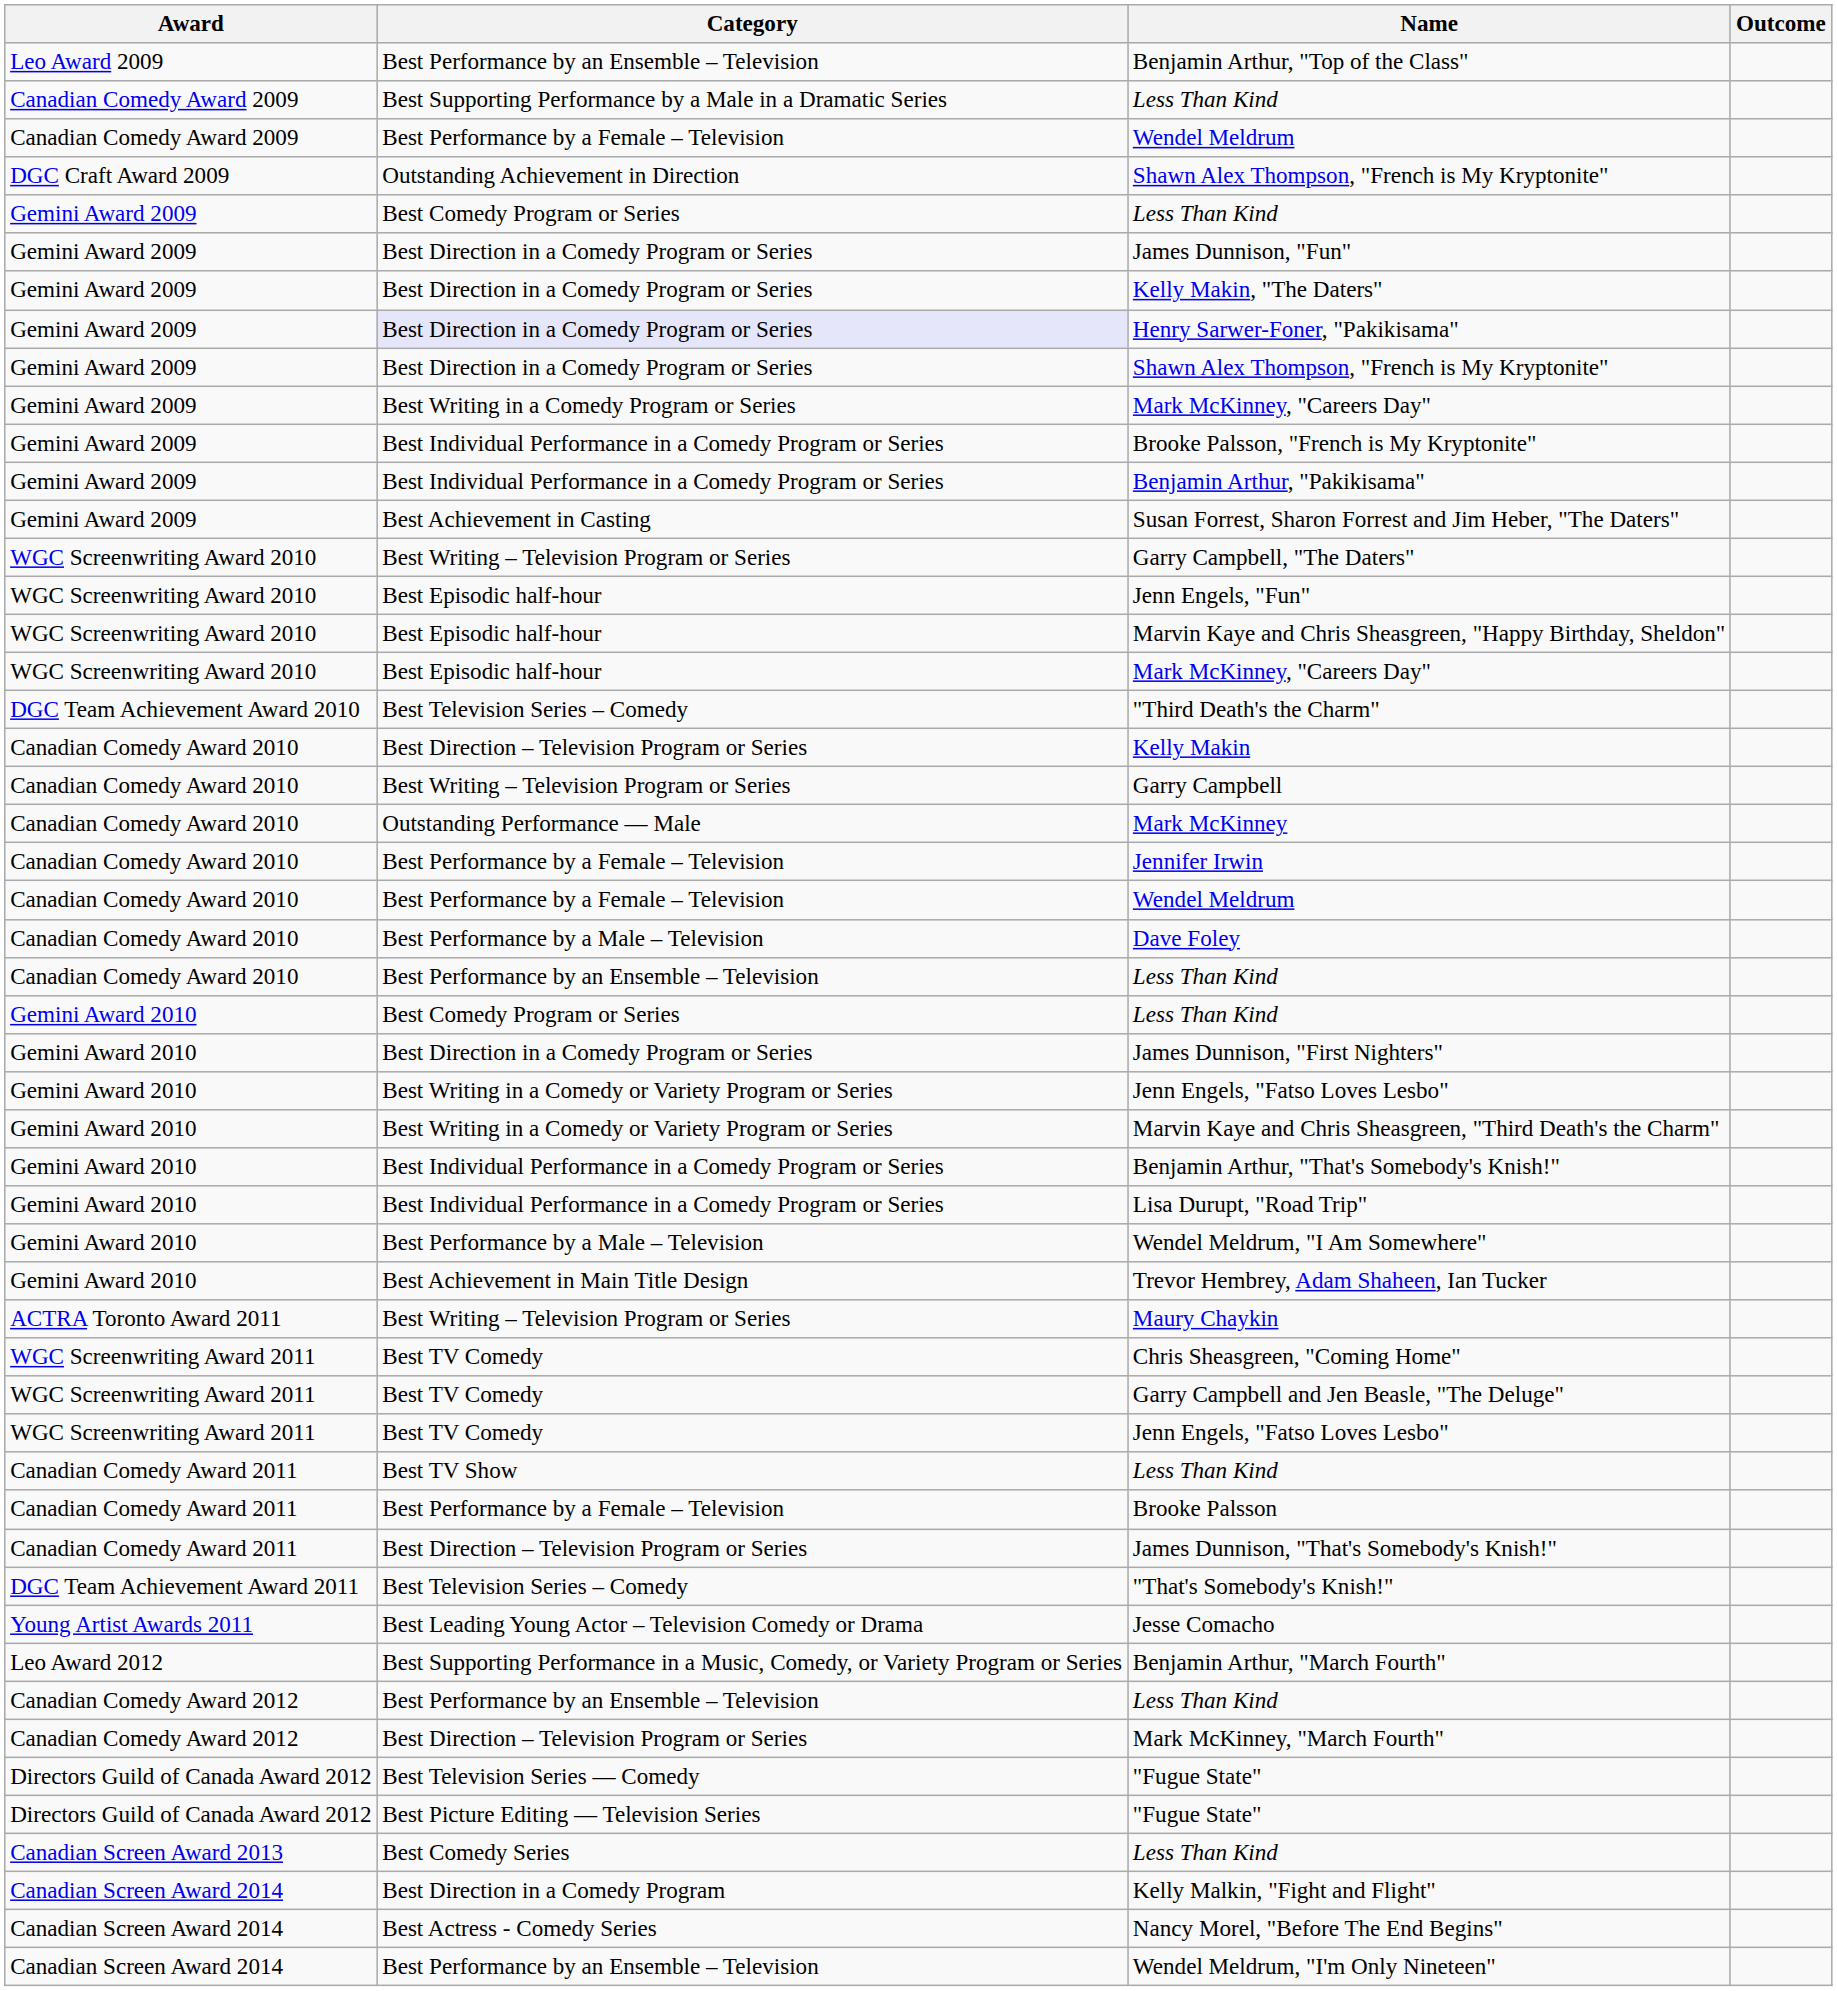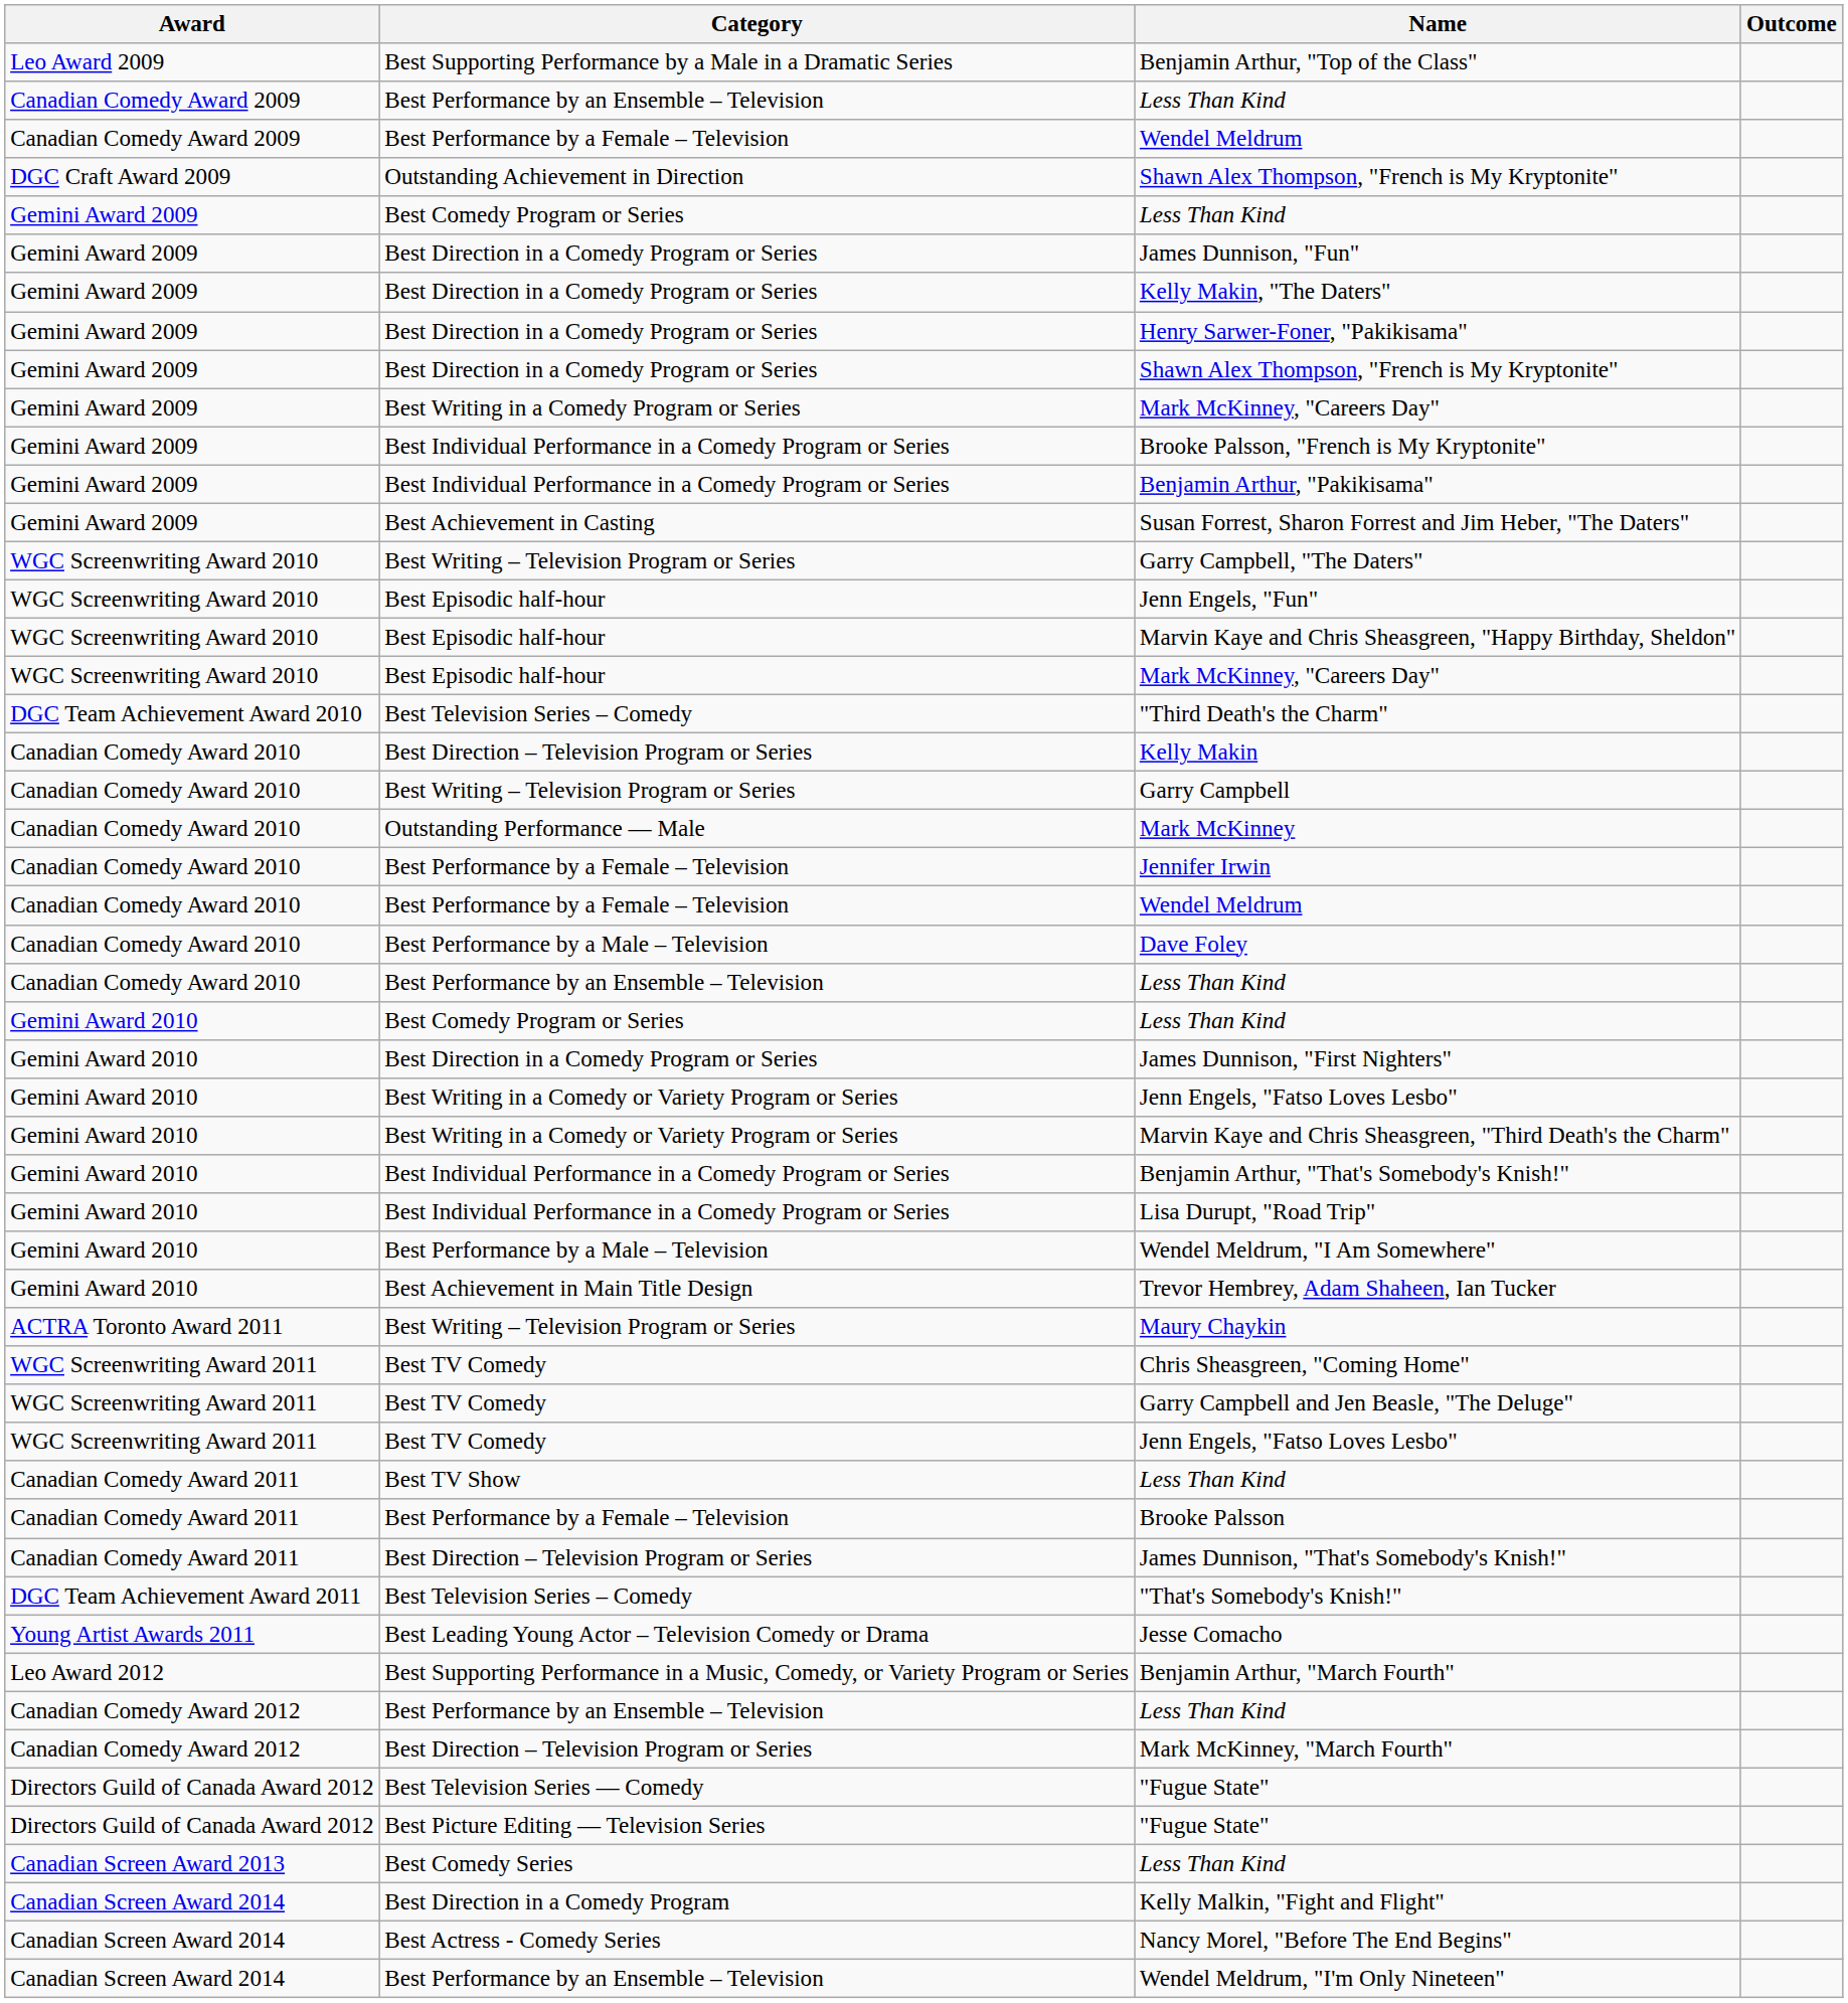 <table class="wikitable sortable" style="font-size: 95%;">
 <tr>
 <th>Award</th>
 <th>Category</th>
 <th>Name</th>
 <th>Outcome</th>
 </tr>
 <tr>
 <td><a href='#'>Leo Award</a> 2009</td>
-<td>Best Performance by an Ensemble – Television</td>
+<td>Best Supporting Performance by a Male in a Dramatic Series</td>
 <td>Benjamin Arthur, "Top of the Class"</td>
 <td></td>
 </tr>
 <tr>
 <td><a href='#'>Canadian Comedy Award</a> 2009</td>
-<td>Best Supporting Performance by a Male in a Dramatic Series</td>
+<td>Best Performance by an Ensemble – Television</td>
 <td><em>Less Than Kind</em></td>
 <td></td>
 </tr>
 <tr>
 <td>Canadian Comedy Award 2009</td>
 <td>Best Performance by a Female – Television</td>
 <td><a href='#'>Wendel Meldrum</a></td>
 <td></td>
 </tr>
 <tr>
 <td><a href='#'>DGC</a> Craft Award 2009</td>
 <td>Outstanding Achievement in Direction</td>
 <td><a href='#'>Shawn Alex Thompson</a>, "French is My Kryptonite"</td>
 <td></td>
 </tr>
 <tr>
 <td><a href='#'>Gemini Award 2009</a></td>
 <td>Best Comedy Program or Series</td>
 <td><em>Less Than Kind</em></td>
 <td></td>
 </tr>
 <tr>
 <td>Gemini Award 2009</td>
 <td>Best Direction in a Comedy Program or Series</td>
 <td>James Dunnison, "Fun"</td>
 <td></td>
 </tr>
 <tr>
 <td>Gemini Award 2009</td>
 <td>Best Direction in a Comedy Program or Series</td>
 <td><a href='#'>Kelly Makin</a>, "The Daters"</td>
 <td></td>
 </tr>
 <tr>
 <td>Gemini Award 2009</td>
-<td style="background: lavender;">Best Direction in a Comedy Program or Series</td>
+<td>Best Direction in a Comedy Program or Series</td>
 <td><a href='#'>Henry Sarwer-Foner</a>, "Pakikisama"</td>
 <td></td>
 </tr>
 <tr>
 <td>Gemini Award 2009</td>
 <td>Best Direction in a Comedy Program or Series</td>
 <td><a href='#'>Shawn Alex Thompson</a>, "French is My Kryptonite"</td>
 <td></td>
 </tr>
 <tr>
 <td>Gemini Award 2009</td>
 <td>Best Writing in a Comedy Program or Series</td>
 <td><a href='#'>Mark McKinney</a>, "Careers Day"</td>
 <td></td>
 </tr>
 <tr>
 <td>Gemini Award 2009</td>
 <td>Best Individual Performance in a Comedy Program or Series</td>
 <td>Brooke Palsson, "French is My Kryptonite"</td>
 <td></td>
 </tr>
 <tr>
 <td>Gemini Award 2009</td>
 <td>Best Individual Performance in a Comedy Program or Series</td>
 <td><a href='#'>Benjamin Arthur</a>, "Pakikisama"</td>
 <td></td>
 </tr>
 <tr>
 <td>Gemini Award 2009</td>
 <td>Best Achievement in Casting</td>
 <td>Susan Forrest, Sharon Forrest and Jim Heber, "The Daters"</td>
 <td></td>
 </tr>
 <tr>
 <td><a href='#'>WGC</a> Screenwriting Award 2010</td>
 <td>Best Writing – Television Program or Series</td>
 <td>Garry Campbell, "The Daters"</td>
 <td></td>
 </tr>
 <tr>
 <td>WGC Screenwriting Award 2010</td>
 <td>Best Episodic half-hour</td>
 <td>Jenn Engels, "Fun"</td>
 <td></td>
 </tr>
 <tr>
 <td>WGC Screenwriting Award 2010</td>
 <td>Best Episodic half-hour</td>
 <td>Marvin Kaye and Chris Sheasgreen, "Happy Birthday, Sheldon"</td>
 <td></td>
 </tr>
 <tr>
 <td>WGC Screenwriting Award 2010</td>
 <td>Best Episodic half-hour</td>
 <td><a href='#'>Mark McKinney</a>, "Careers Day"</td>
 <td></td>
 </tr>
 <tr>
 <td><a href='#'>DGC</a> Team Achievement Award 2010</td>
 <td>Best Television Series – Comedy</td>
 <td>"Third Death's the Charm"</td>
 <td></td>
 </tr>
 <tr>
 <td>Canadian Comedy Award 2010</td>
 <td>Best Direction – Television Program or Series</td>
 <td><a href='#'>Kelly Makin</a></td>
 <td></td>
 </tr>
 <tr>
 <td>Canadian Comedy Award 2010</td>
 <td>Best Writing – Television Program or Series</td>
 <td>Garry Campbell</td>
 <td></td>
 </tr>
 <tr>
 <td>Canadian Comedy Award 2010</td>
 <td>Outstanding Performance — Male</td>
 <td><a href='#'>Mark McKinney</a></td>
 <td></td>
 </tr>
 <tr>
 <td>Canadian Comedy Award 2010</td>
 <td>Best Performance by a Female – Television</td>
 <td><a href='#'>Jennifer Irwin</a></td>
 <td></td>
 </tr>
 <tr>
 <td>Canadian Comedy Award 2010</td>
 <td>Best Performance by a Female – Television</td>
 <td><a href='#'>Wendel Meldrum</a></td>
 <td></td>
 </tr>
 <tr>
 <td>Canadian Comedy Award 2010</td>
 <td>Best Performance by a Male – Television</td>
 <td><a href='#'>Dave Foley</a></td>
 <td></td>
 </tr>
 <tr>
 <td>Canadian Comedy Award 2010</td>
 <td>Best Performance by an Ensemble – Television</td>
 <td><em>Less Than Kind</em></td>
 <td></td>
 </tr>
 <tr>
 <td><a href='#'>Gemini Award 2010</a></td>
 <td>Best Comedy Program or Series</td>
 <td><em>Less Than Kind</em></td>
 <td></td>
 </tr>
 <tr>
 <td>Gemini Award 2010</td>
 <td>Best Direction in a Comedy Program or Series</td>
 <td>James Dunnison, "First Nighters"</td>
 <td></td>
 </tr>
 <tr>
 <td>Gemini Award 2010</td>
 <td>Best Writing in a Comedy or Variety Program or Series</td>
 <td>Jenn Engels, "Fatso Loves Lesbo"</td>
 <td></td>
 </tr>
 <tr>
 <td>Gemini Award 2010</td>
 <td>Best Writing in a Comedy or Variety Program or Series</td>
 <td>Marvin Kaye and Chris Sheasgreen, "Third Death's the Charm"</td>
 <td></td>
 </tr>
 <tr>
 <td>Gemini Award 2010</td>
 <td>Best Individual Performance in a Comedy Program or Series</td>
 <td>Benjamin Arthur, "That's Somebody's Knish!"</td>
 <td></td>
 </tr>
 <tr>
 <td>Gemini Award 2010</td>
 <td>Best Individual Performance in a Comedy Program or Series</td>
 <td>Lisa Durupt, "Road Trip"</td>
 <td></td>
 </tr>
 <tr>
 <td>Gemini Award 2010</td>
 <td>Best Performance by a Male – Television</td>
 <td>Wendel Meldrum, "I Am Somewhere"</td>
 <td></td>
 </tr>
 <tr>
 <td>Gemini Award 2010</td>
 <td>Best Achievement in Main Title Design</td>
 <td>Trevor Hembrey, <a href='#'>Adam Shaheen</a>, Ian Tucker</td>
 <td></td>
 </tr>
 <tr>
 <td><a href='#'>ACTRA</a> Toronto Award 2011</td>
 <td>Best Writing – Television Program or Series</td>
 <td><a href='#'>Maury Chaykin</a></td>
 <td></td>
 </tr>
 <tr>
 <td><a href='#'>WGC</a> Screenwriting Award 2011</td>
 <td>Best TV Comedy</td>
 <td>Chris Sheasgreen, "Coming Home"</td>
 <td></td>
 </tr>
 <tr>
 <td>WGC Screenwriting Award 2011</td>
 <td>Best TV Comedy</td>
 <td>Garry Campbell and Jen Beasle, "The Deluge"</td>
 <td></td>
 </tr>
 <tr>
 <td>WGC Screenwriting Award 2011</td>
 <td>Best TV Comedy</td>
 <td>Jenn Engels, "Fatso Loves Lesbo"</td>
 <td></td>
 </tr>
 <tr>
 <td>Canadian Comedy Award 2011</td>
 <td>Best TV Show</td>
 <td><em>Less Than Kind</em></td>
 <td></td>
 </tr>
 <tr>
 <td>Canadian Comedy Award 2011</td>
 <td>Best Performance by a Female – Television</td>
 <td>Brooke Palsson</td>
 <td></td>
 </tr>
 <tr>
 <td>Canadian Comedy Award 2011</td>
 <td>Best Direction – Television Program or Series</td>
 <td>James Dunnison, "That's Somebody's Knish!"</td>
 <td></td>
 </tr>
 <tr>
 <td><a href='#'>DGC</a> Team Achievement Award 2011</td>
 <td>Best Television Series – Comedy</td>
 <td>"That's Somebody's Knish!"</td>
 <td></td>
 </tr>
 <tr>
 <td><a href='#'>Young Artist Awards 2011</a></td>
 <td>Best Leading Young Actor – Television Comedy or Drama</td>
 <td>Jesse Comacho</td>
 <td></td>
 </tr>
 <tr>
 <td>Leo Award 2012</td>
 <td>Best Supporting Performance in a Music, Comedy, or Variety Program or Series</td>
 <td>Benjamin Arthur, "March Fourth"</td>
 <td></td>
 </tr>
 <tr>
 <td>Canadian Comedy Award 2012</td>
 <td>Best Performance by an Ensemble – Television</td>
 <td><em>Less Than Kind</em></td>
 <td></td>
 </tr>
 <tr>
 <td>Canadian Comedy Award 2012</td>
 <td>Best Direction – Television Program or Series</td>
 <td>Mark McKinney, "March Fourth"</td>
 <td></td>
 </tr>
 <tr>
 <td>Directors Guild of Canada Award 2012</td>
 <td>Best Television Series — Comedy</td>
 <td>"Fugue State"</td>
 <td></td>
 </tr>
 <tr>
 <td>Directors Guild of Canada Award 2012</td>
 <td>Best Picture Editing — Television Series</td>
 <td>"Fugue State"</td>
 <td></td>
 </tr>
 <tr>
 <td><a href='#'>Canadian Screen Award 2013</a></td>
 <td>Best Comedy Series</td>
 <td><em>Less Than Kind</em></td>
 <td></td>
 </tr>
 <tr>
 <td><a href='#'>Canadian Screen Award 2014</a></td>
 <td>Best Direction in a Comedy Program</td>
 <td>Kelly Malkin, "Fight and Flight"</td>
 <td></td>
 </tr>
 <tr>
 <td>Canadian Screen Award 2014</td>
 <td>Best Actress - Comedy Series</td>
 <td>Nancy Morel, "Before The End Begins"</td>
 <td></td>
 </tr>
 <tr>
 <td>Canadian Screen Award 2014</td>
 <td>Best Performance by an Ensemble – Television</td>
 <td>Wendel Meldrum, "I'm Only Nineteen"</td>
 <td></td>
 </tr>
 </table>
